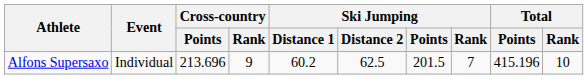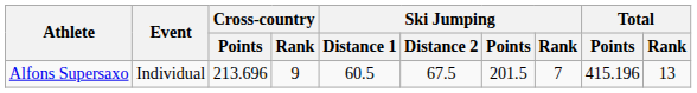 <table class="wikitable" style="font-size:90%">
 <tr>
 <th rowspan="2">Athlete</th>
 <th rowspan="2">Event</th>
 <th colspan="2">Cross-country</th>
 <th colspan="4">Ski Jumping</th>
 <th colspan="2">Total</th>
 </tr>
 <tr>
 <th>Points</th>
 <th>Rank</th>
 <th>Distance 1</th>
 <th>Distance 2</th>
 <th>Points</th>
 <th>Rank</th>
 <th>Points</th>
 <th>Rank</th>
 </tr>
 <tr>
 <td><a href='#'>Alfons Supersaxo</a></td>
 <td rowspan="4">Individual</td>
 <td align="center">213.696</td>
 <td align="center">9</td>
-<td align="center">60.2</td>
-<td align="center">62.5</td>
+<td align="center">60.5</td>
+<td align="center">67.5</td>
 <td align="center">201.5</td>
 <td align="center">7</td>
 <td align="center">415.196</td>
-<td align="center">10</td>
+<td align="center">13</td>
 </tr>
 </table>
